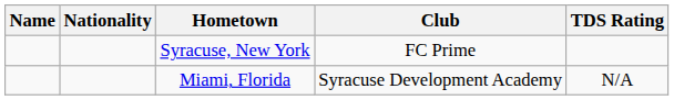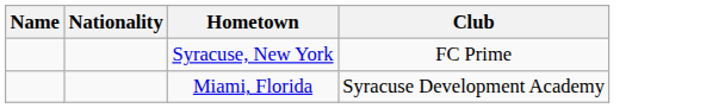 <table class="wikitable" style="font-size:90%; text-align: center;" border="1">
 <tr>
 <th>Name</th>
 <th>Nationality</th>
 <th>Hometown</th>
 <th>Club</th>
-<th>TDS Rating</th>
 </tr>
 <tr>
 <td></td>
 <td></td>
 <td><a href='#'>Syracuse, New York</a></td>
 <td>FC Prime</td>
-<td></td>
 </tr>
 <tr>
 <td></td>
 <td></td>
 <td><a href='#'>Miami, Florida</a></td>
 <td>Syracuse Development Academy</td>
-<td>N/A</td>
 </tr>
 </table>
